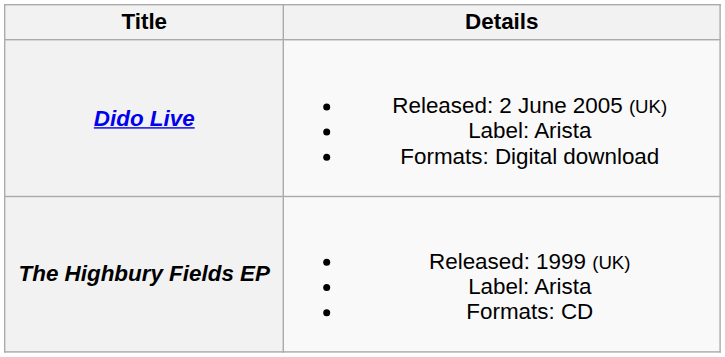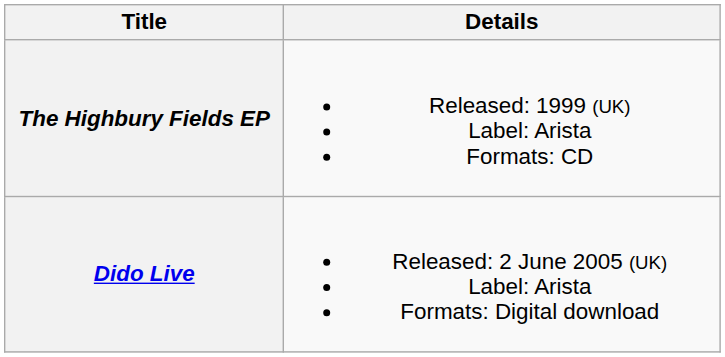 <table class="wikitable plainrowheaders" style="text-align:center;" border="1">
 <tr>
 <th scope="col" style="width:12em;">Title</th>
 <th scope="col" style="width:19em;">Details</th>
 </tr>
 <tr>
+<th scope="row"><em>The Highbury Fields EP</em></th>
+<td><br><ul><li>Released: 1999 <small>(UK)</small></li><li>Label: Arista</li><li>Formats: CD</li></ul></td>
+</tr>
+<tr>
 <th scope="row"><em><a href='#'>Dido Live</a></em></th>
 <td><br><ul><li>Released: 2 June 2005 <small>(UK)</small></li><li>Label: Arista</li><li>Formats: Digital download</li></ul></td>
 </tr>
-<tr>
-<th scope="row"><em>The Highbury Fields EP</em></th>
-<td><br><ul><li>Released: 1999 <small>(UK)</small></li><li>Label: Arista</li><li>Formats: CD</li></ul></td>
-</tr>
 </table>
